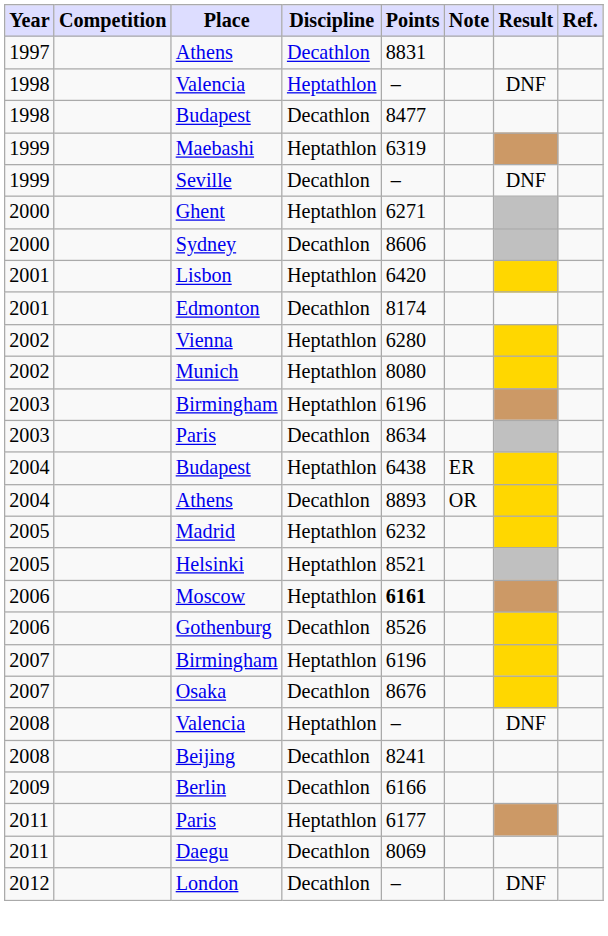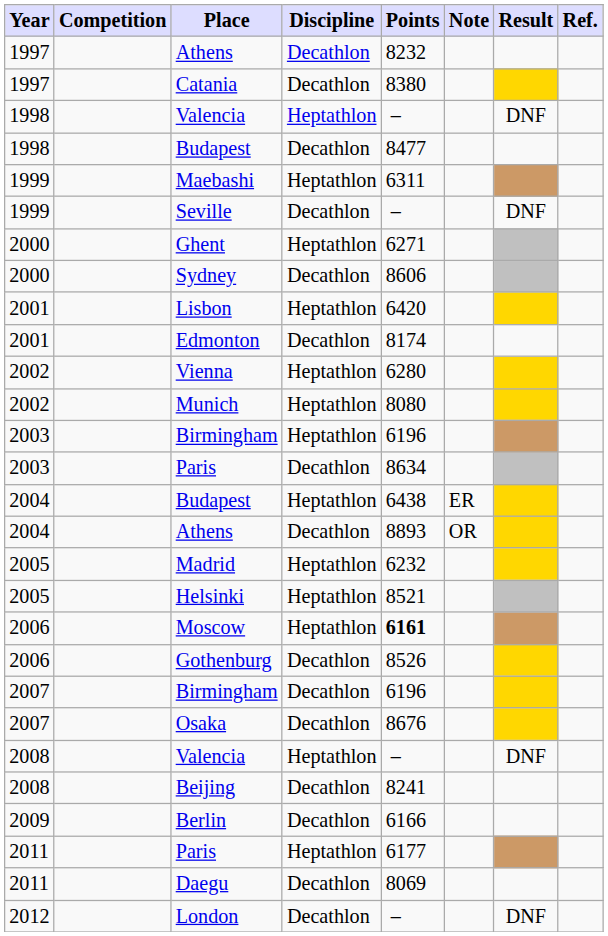 <table class="wikitable sortable">
 <tr>
 <th style="background:#ddf;">Year</th>
 <th style="background:#ddf;">Competition</th>
 <th style="background:#ddf;" class="unsortable">Place</th>
 <th style="background:#ddf;">Discipline</th>
 <th style="background:#ddf;">Points</th>
 <th style="background:#ddf;" class="unsortable">Note</th>
 <th style="background:#ddf;">Result</th>
 <th style="background:#ddf;" class="unsortable">Ref.</th>
 </tr>
 <tr>
 <td>1997</td>
 <td></td>
 <td><a href='#'>Athens</a></td>
 <td><a href='#'>Decathlon</a></td>
-<td>8831</td>
+<td>8232</td>
 <td></td>
 <td style="text-align:center;"></td>
+<td></td>
+</tr>
+<tr>
+<td>1997</td>
+<td></td>
+<td><a href='#'>Catania</a></td>
+<td>Decathlon</td>
+<td>8380</td>
+<td></td>
+<td style="background:gold; text-align:center;"></td>
 <td></td>
 </tr>
 <tr>
 <td>1998</td>
 <td></td>
 <td><a href='#'>Valencia</a></td>
 <td><a href='#'>Heptathlon</a></td>
 <td> –</td>
 <td></td>
 <td style="text-align:center;">DNF</td>
 <td></td>
 </tr>
 <tr>
 <td>1998</td>
 <td></td>
 <td><a href='#'>Budapest</a></td>
 <td>Decathlon</td>
 <td>8477</td>
 <td></td>
 <td style="text-align:center;"></td>
 <td></td>
 </tr>
 <tr>
 <td>1999</td>
 <td></td>
 <td><a href='#'>Maebashi</a></td>
 <td>Heptathlon</td>
-<td>6319</td>
+<td>6311</td>
 <td></td>
 <td style="background:#c96; text-align:center;"></td>
 <td></td>
 </tr>
 <tr>
 <td>1999</td>
 <td></td>
 <td><a href='#'>Seville</a></td>
 <td>Decathlon</td>
 <td> –</td>
 <td></td>
 <td style="text-align:center;">DNF</td>
 <td></td>
 </tr>
 <tr>
 <td>2000</td>
 <td></td>
 <td><a href='#'>Ghent</a></td>
 <td>Heptathlon</td>
 <td>6271</td>
 <td></td>
 <td style="background:silver; text-align:center;"></td>
 <td></td>
 </tr>
 <tr>
 <td>2000</td>
 <td></td>
 <td><a href='#'>Sydney</a></td>
 <td>Decathlon</td>
 <td>8606</td>
 <td></td>
 <td style="background:silver; text-align:center;"></td>
 <td></td>
 </tr>
 <tr>
 <td>2001</td>
 <td></td>
 <td><a href='#'>Lisbon</a></td>
 <td>Heptathlon</td>
 <td>6420</td>
 <td></td>
 <td style="background:gold; text-align:center;"></td>
 <td></td>
 </tr>
 <tr>
 <td>2001</td>
 <td></td>
 <td><a href='#'>Edmonton</a></td>
 <td>Decathlon</td>
 <td>8174</td>
 <td></td>
 <td style="text-align:center;"></td>
 <td></td>
 </tr>
 <tr>
 <td>2002</td>
 <td></td>
 <td><a href='#'>Vienna</a></td>
 <td>Heptathlon</td>
 <td>6280</td>
 <td></td>
 <td style="background:gold; text-align:center;"></td>
 <td></td>
 </tr>
 <tr>
 <td>2002</td>
 <td></td>
 <td><a href='#'>Munich</a></td>
 <td>Heptathlon</td>
 <td>8080</td>
 <td></td>
 <td style="background:gold; text-align:center;"></td>
 <td></td>
 </tr>
 <tr>
 <td>2003</td>
 <td></td>
 <td><a href='#'>Birmingham</a></td>
 <td>Heptathlon</td>
 <td>6196</td>
 <td></td>
 <td style="background:#c96; text-align:center;"></td>
 <td></td>
 </tr>
 <tr>
 <td>2003</td>
 <td></td>
 <td><a href='#'>Paris</a></td>
 <td>Decathlon</td>
 <td>8634</td>
 <td></td>
 <td style="background:silver; text-align:center;"></td>
 <td></td>
 </tr>
 <tr>
 <td>2004</td>
 <td></td>
 <td><a href='#'>Budapest</a></td>
 <td>Heptathlon</td>
 <td>6438</td>
 <td>ER</td>
 <td style="background:gold; text-align:center;"></td>
 <td></td>
 </tr>
 <tr>
 <td>2004</td>
 <td></td>
 <td><a href='#'>Athens</a></td>
 <td>Decathlon</td>
 <td>8893</td>
 <td>OR</td>
 <td style="background:gold; text-align:center;"></td>
 <td></td>
 </tr>
 <tr>
 <td>2005</td>
 <td></td>
 <td><a href='#'>Madrid</a></td>
 <td>Heptathlon</td>
 <td>6232</td>
 <td></td>
 <td style="background:gold; text-align:center;"></td>
 <td></td>
 </tr>
 <tr>
 <td>2005</td>
 <td></td>
 <td><a href='#'>Helsinki</a></td>
 <td>Heptathlon</td>
 <td>8521</td>
 <td></td>
 <td style="background:silver; text-align:center;"></td>
 <td></td>
 </tr>
 <tr>
 <td>2006</td>
 <td></td>
 <td><a href='#'>Moscow</a></td>
 <td>Heptathlon</td>
 <td><strong>6161</strong></td>
 <td></td>
 <td style="background:#c96; text-align:center;"></td>
 <td></td>
 </tr>
 <tr>
 <td>2006</td>
 <td></td>
 <td><a href='#'>Gothenburg</a></td>
 <td>Decathlon</td>
 <td>8526</td>
 <td></td>
 <td style="background:gold; text-align:center;"></td>
 <td></td>
 </tr>
 <tr>
 <td>2007</td>
 <td></td>
 <td><a href='#'>Birmingham</a></td>
-<td>Heptathlon</td>
+<td>Decathlon</td>
 <td>6196</td>
 <td></td>
 <td style="background:gold; text-align:center;"></td>
 <td></td>
 </tr>
 <tr>
 <td>2007</td>
 <td></td>
 <td><a href='#'>Osaka</a></td>
 <td>Decathlon</td>
 <td>8676</td>
 <td></td>
 <td style="background:gold; text-align:center;"></td>
 <td></td>
 </tr>
 <tr>
 <td>2008</td>
 <td></td>
 <td><a href='#'>Valencia</a></td>
 <td>Heptathlon</td>
 <td> –</td>
 <td></td>
 <td style="text-align:center;">DNF</td>
 <td></td>
 </tr>
 <tr>
 <td>2008</td>
 <td></td>
 <td><a href='#'>Beijing</a></td>
 <td>Decathlon</td>
 <td>8241</td>
 <td></td>
 <td style="text-align:center;"></td>
 <td></td>
 </tr>
 <tr>
 <td>2009</td>
 <td></td>
 <td><a href='#'>Berlin</a></td>
 <td>Decathlon</td>
 <td>6166</td>
 <td></td>
 <td style="text-align:center;"></td>
 <td></td>
 </tr>
 <tr>
 <td>2011</td>
 <td></td>
 <td><a href='#'>Paris</a></td>
 <td>Heptathlon</td>
 <td>6177</td>
 <td></td>
 <td style="background:#c96; text-align:center;"></td>
 <td></td>
 </tr>
 <tr>
 <td>2011</td>
 <td></td>
 <td><a href='#'>Daegu</a></td>
 <td>Decathlon</td>
 <td>8069</td>
 <td></td>
 <td style="text-align:center;"></td>
 <td></td>
 </tr>
 <tr>
 <td>2012</td>
 <td></td>
 <td><a href='#'>London</a></td>
 <td>Decathlon</td>
 <td> –</td>
 <td></td>
 <td style="text-align:center;">DNF</td>
 <td></td>
 </tr>
 </table>
